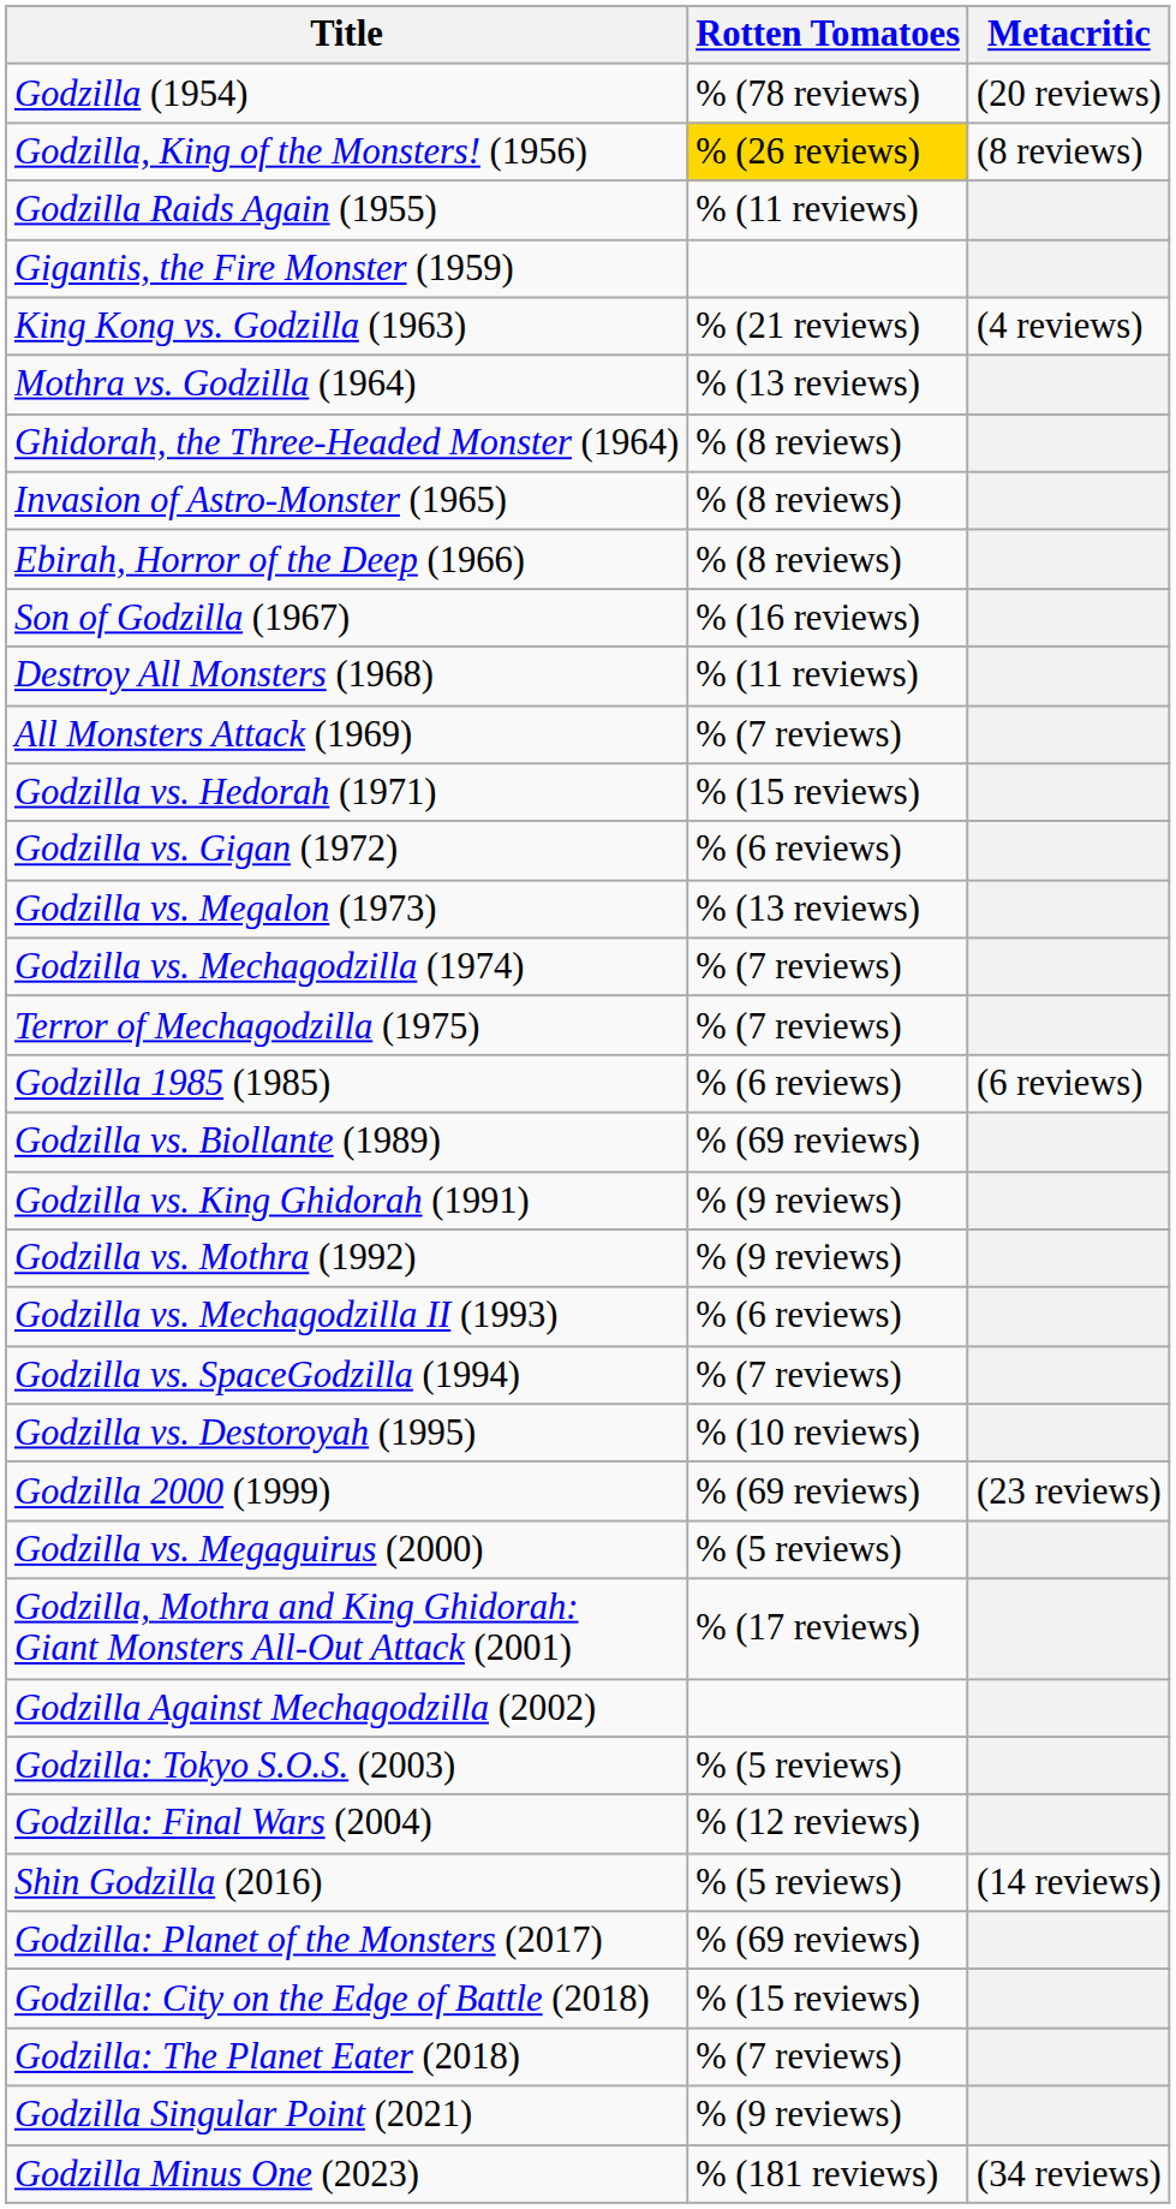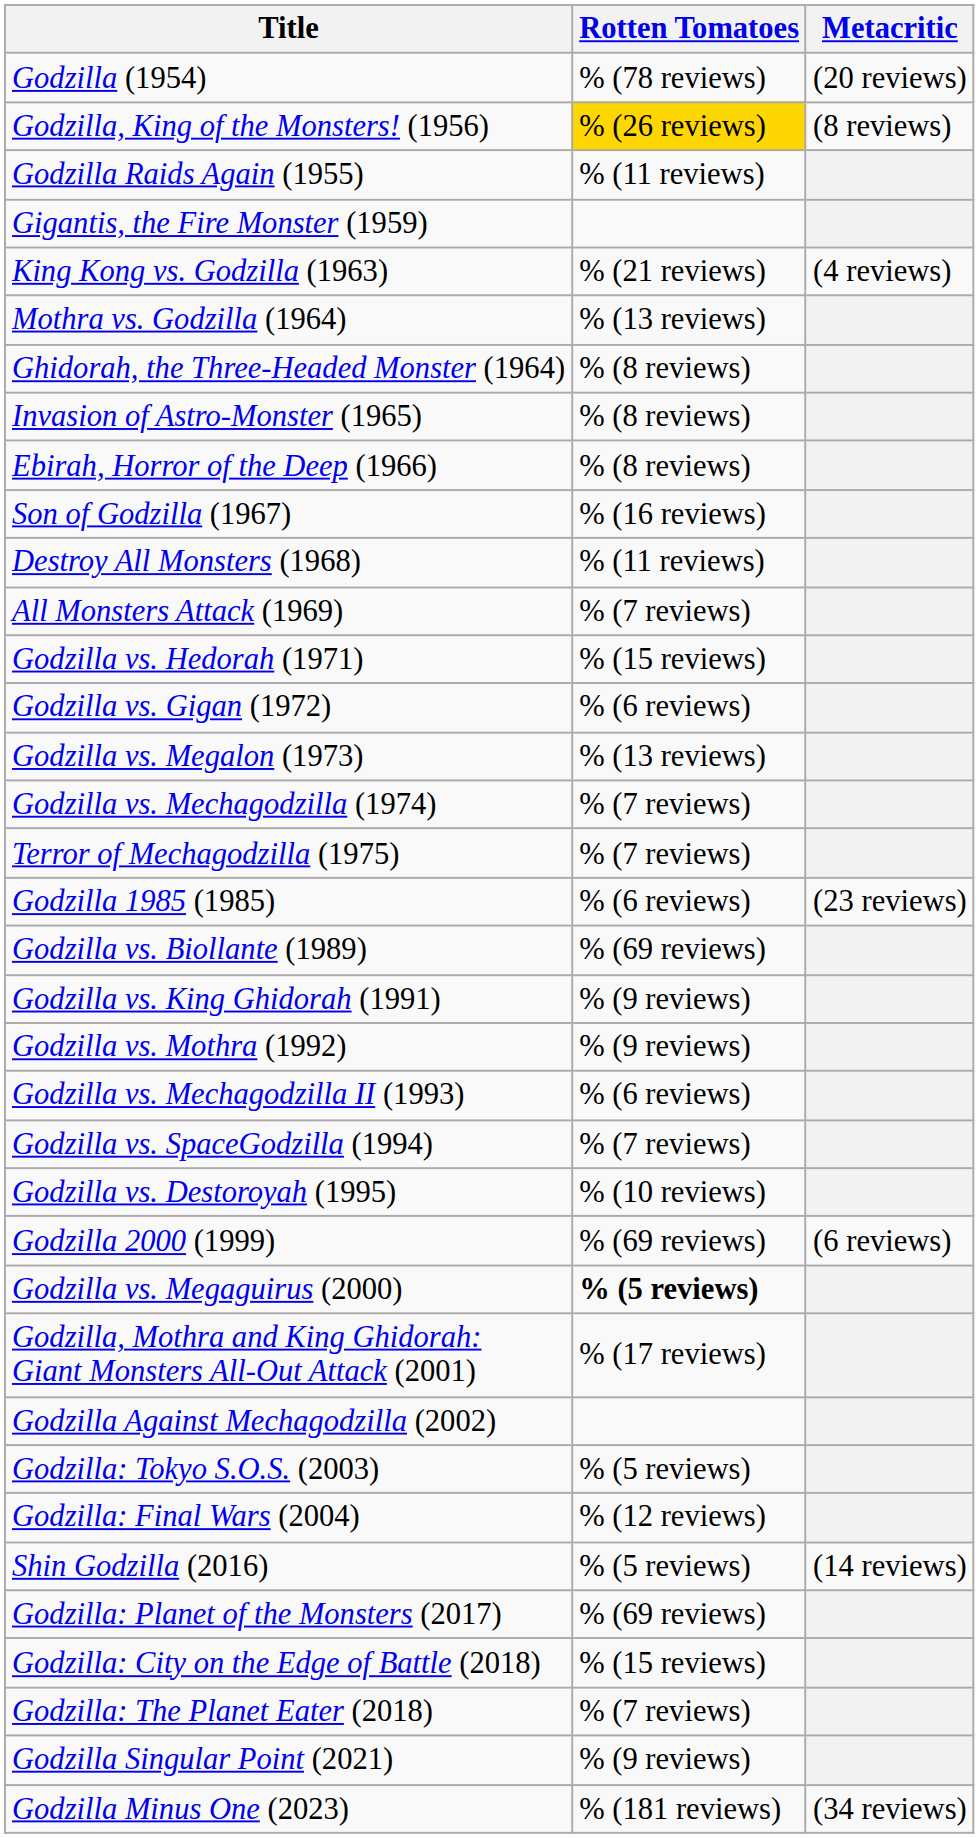 <table class="wikitable sortable">
 <tr>
 <th>Title</th>
 <th><a href='#'>Rotten Tomatoes</a></th>
 <th><a href='#'>Metacritic</a></th>
 </tr>
 <tr>
 <td><em><a href='#'>Godzilla</a></em> (1954)</td>
 <td>% (78 reviews)</td>
 <td> (20 reviews)</td>
 </tr>
 <tr>
 <td><em><a href='#'>Godzilla, King of the Monsters!</a></em> (1956)</td>
 <td style="background: gold;">% (26 reviews)</td>
 <td> (8 reviews)</td>
 </tr>
 <tr>
 <td><em><a href='#'>Godzilla Raids Again</a></em> (1955)</td>
 <td>% (11 reviews)</td>
 <th></th>
 </tr>
 <tr>
 <td><em><a href='#'>Gigantis, the Fire Monster</a></em> (1959)</td>
 <td></td>
 <th></th>
 </tr>
 <tr>
 <td><em><a href='#'>King Kong vs. Godzilla</a></em> (1963)</td>
 <td>% (21 reviews)</td>
 <td> (4 reviews)</td>
 </tr>
 <tr>
 <td><em><a href='#'>Mothra vs. Godzilla</a></em> (1964)</td>
 <td>% (13 reviews)</td>
 <th></th>
 </tr>
 <tr>
 <td><em><a href='#'>Ghidorah, the Three-Headed Monster</a></em> (1964)</td>
 <td>% (8 reviews)</td>
 <th></th>
 </tr>
 <tr>
 <td><em><a href='#'>Invasion of Astro-Monster</a></em> (1965)</td>
 <td>% (8 reviews)</td>
 <th></th>
 </tr>
 <tr>
 <td><em><a href='#'>Ebirah, Horror of the Deep</a></em> (1966)</td>
 <td>% (8 reviews)</td>
 <th></th>
 </tr>
 <tr>
 <td><em><a href='#'>Son of Godzilla</a></em> (1967)</td>
 <td>% (16 reviews)</td>
 <th></th>
 </tr>
 <tr>
 <td><em><a href='#'>Destroy All Monsters</a></em> (1968)</td>
 <td>% (11 reviews)</td>
 <th></th>
 </tr>
 <tr>
 <td><em><a href='#'>All Monsters Attack</a></em> (1969)</td>
 <td>% (7 reviews)</td>
 <th></th>
 </tr>
 <tr>
 <td><em><a href='#'>Godzilla vs. Hedorah</a></em> (1971)</td>
 <td>% (15 reviews)</td>
 <th></th>
 </tr>
 <tr>
 <td><em><a href='#'>Godzilla vs. Gigan</a></em> (1972)</td>
 <td>% (6 reviews)</td>
 <th></th>
 </tr>
 <tr>
 <td><em><a href='#'>Godzilla vs. Megalon</a></em> (1973)</td>
 <td>% (13 reviews)</td>
 <th></th>
 </tr>
 <tr>
 <td><em><a href='#'>Godzilla vs. Mechagodzilla</a></em> (1974)</td>
 <td>% (7 reviews)</td>
 <th></th>
 </tr>
 <tr>
 <td><em><a href='#'>Terror of Mechagodzilla</a></em> (1975)</td>
 <td>% (7 reviews)</td>
 <th></th>
 </tr>
 <tr>
 <td><em><a href='#'>Godzilla 1985</a></em> (1985)</td>
 <td>% (6 reviews)</td>
-<td> (6 reviews)</td>
+<td> (23 reviews)</td>
 </tr>
 <tr>
 <td><em><a href='#'>Godzilla vs. Biollante</a></em> (1989)</td>
 <td>% (69 reviews)</td>
 <th></th>
 </tr>
 <tr>
 <td><em><a href='#'>Godzilla vs. King Ghidorah</a></em> (1991)</td>
 <td>% (9 reviews)</td>
 <th></th>
 </tr>
 <tr>
 <td><em><a href='#'>Godzilla vs. Mothra</a></em> (1992)</td>
 <td>% (9 reviews)</td>
 <th></th>
 </tr>
 <tr>
 <td><em><a href='#'>Godzilla vs. Mechagodzilla II</a></em> (1993)</td>
 <td>% (6 reviews)</td>
 <th></th>
 </tr>
 <tr>
 <td><em><a href='#'>Godzilla vs. SpaceGodzilla</a></em> (1994)</td>
 <td>% (7 reviews)</td>
 <th></th>
 </tr>
 <tr>
 <td><em><a href='#'>Godzilla vs. Destoroyah</a></em> (1995)</td>
 <td>% (10 reviews)</td>
 <th></th>
 </tr>
 <tr>
 <td><em><a href='#'>Godzilla 2000</a></em> (1999)</td>
 <td>% (69 reviews)</td>
-<td> (23 reviews)</td>
+<td> (6 reviews)</td>
 </tr>
 <tr>
 <td><em><a href='#'>Godzilla vs. Megaguirus</a></em> (2000)</td>
-<td>% (5 reviews)</td>
+<td><strong>% (5 reviews)</strong></td>
 <th></th>
 </tr>
 <tr>
 <td><em><a href='#'>Godzilla, Mothra and King Ghidorah:<br>Giant Monsters All-Out Attack</a></em> (2001)</td>
 <td>% (17 reviews)</td>
 <th></th>
 </tr>
 <tr>
 <td><em><a href='#'>Godzilla Against Mechagodzilla</a></em> (2002)</td>
 <td></td>
 <th></th>
 </tr>
 <tr>
 <td><em><a href='#'>Godzilla: Tokyo S.O.S.</a></em> (2003)</td>
 <td>% (5 reviews)</td>
 <th></th>
 </tr>
 <tr>
 <td><em><a href='#'>Godzilla: Final Wars</a></em> (2004)</td>
 <td>% (12 reviews)</td>
 <th></th>
 </tr>
 <tr>
 <td><em><a href='#'>Shin Godzilla</a></em> (2016)</td>
 <td>% (5 reviews)</td>
 <td> (14 reviews)</td>
 </tr>
 <tr>
 <td><em><a href='#'>Godzilla: Planet of the Monsters</a></em> (2017)</td>
 <td>% (69 reviews)</td>
 <th></th>
 </tr>
 <tr>
 <td><em><a href='#'>Godzilla: City on the Edge of Battle</a></em> (2018)</td>
 <td>% (15 reviews)</td>
 <th></th>
 </tr>
 <tr>
 <td><em><a href='#'>Godzilla: The Planet Eater</a></em> (2018)</td>
 <td>% (7 reviews)</td>
 <th></th>
 </tr>
 <tr>
 <td><em><a href='#'>Godzilla Singular Point</a></em> (2021)</td>
 <td>%  (9 reviews)</td>
 <th></th>
 </tr>
 <tr>
 <td><em><a href='#'>Godzilla Minus One</a></em> (2023)</td>
 <td>% (181 reviews)</td>
 <td> (34 reviews)</td>
 </tr>
 </table>
